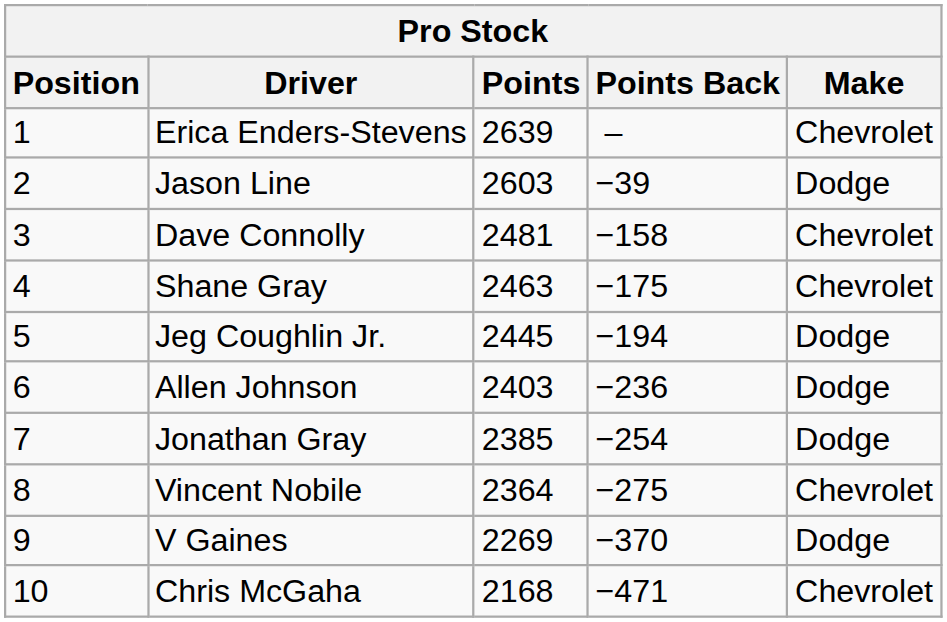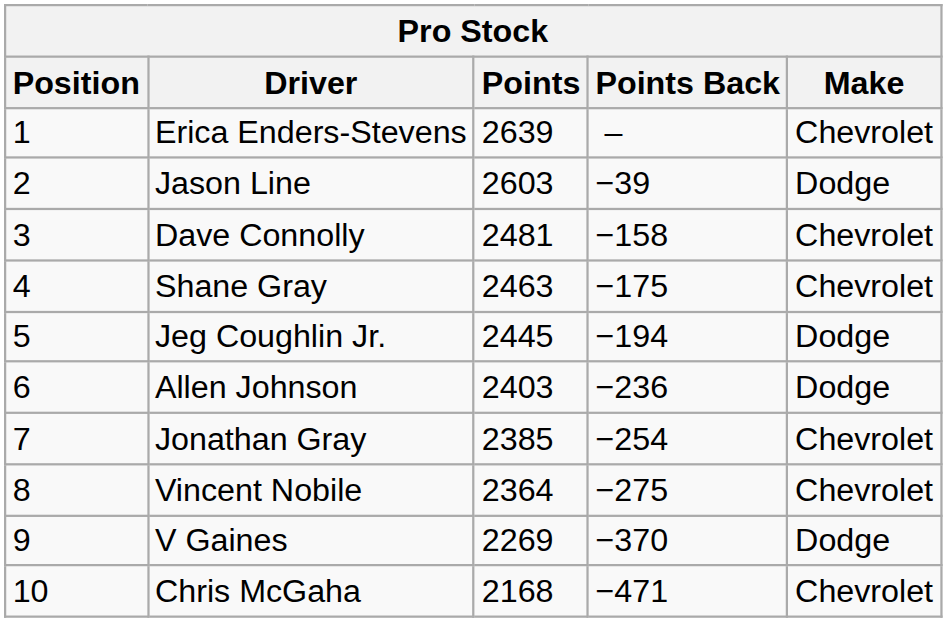 <table class="wikitable" style="font-size:90%;">
 <tr>
 <th colspan="5">Pro Stock</th>
 </tr>
 <tr>
 <th>Position</th>
 <th>Driver</th>
 <th>Points</th>
 <th>Points Back</th>
 <th>Make</th>
 </tr>
 <tr>
 <td>1</td>
 <td>Erica Enders-Stevens</td>
 <td>2639</td>
 <td> –</td>
 <td>Chevrolet</td>
 </tr>
 <tr>
 <td>2</td>
 <td>Jason Line</td>
 <td>2603</td>
 <td>−39</td>
 <td>Dodge</td>
 </tr>
 <tr>
 <td>3</td>
 <td>Dave Connolly</td>
 <td>2481</td>
 <td>−158</td>
 <td>Chevrolet</td>
 </tr>
 <tr>
 <td>4</td>
 <td>Shane Gray</td>
 <td>2463</td>
 <td>−175</td>
 <td>Chevrolet</td>
 </tr>
 <tr>
 <td>5</td>
 <td>Jeg Coughlin Jr.</td>
 <td>2445</td>
 <td>−194</td>
 <td>Dodge</td>
 </tr>
 <tr>
 <td>6</td>
 <td>Allen Johnson</td>
 <td>2403</td>
 <td>−236</td>
 <td>Dodge</td>
 </tr>
 <tr>
 <td>7</td>
 <td>Jonathan Gray</td>
 <td>2385</td>
 <td>−254</td>
-<td>Dodge</td>
+<td>Chevrolet</td>
 </tr>
 <tr>
 <td>8</td>
 <td>Vincent Nobile</td>
 <td>2364</td>
 <td>−275</td>
 <td>Chevrolet</td>
 </tr>
 <tr>
 <td>9</td>
 <td>V Gaines</td>
 <td>2269</td>
 <td>−370</td>
 <td>Dodge</td>
 </tr>
 <tr>
 <td>10</td>
 <td>Chris McGaha</td>
 <td>2168</td>
 <td>−471</td>
 <td>Chevrolet</td>
 </tr>
 </table>
